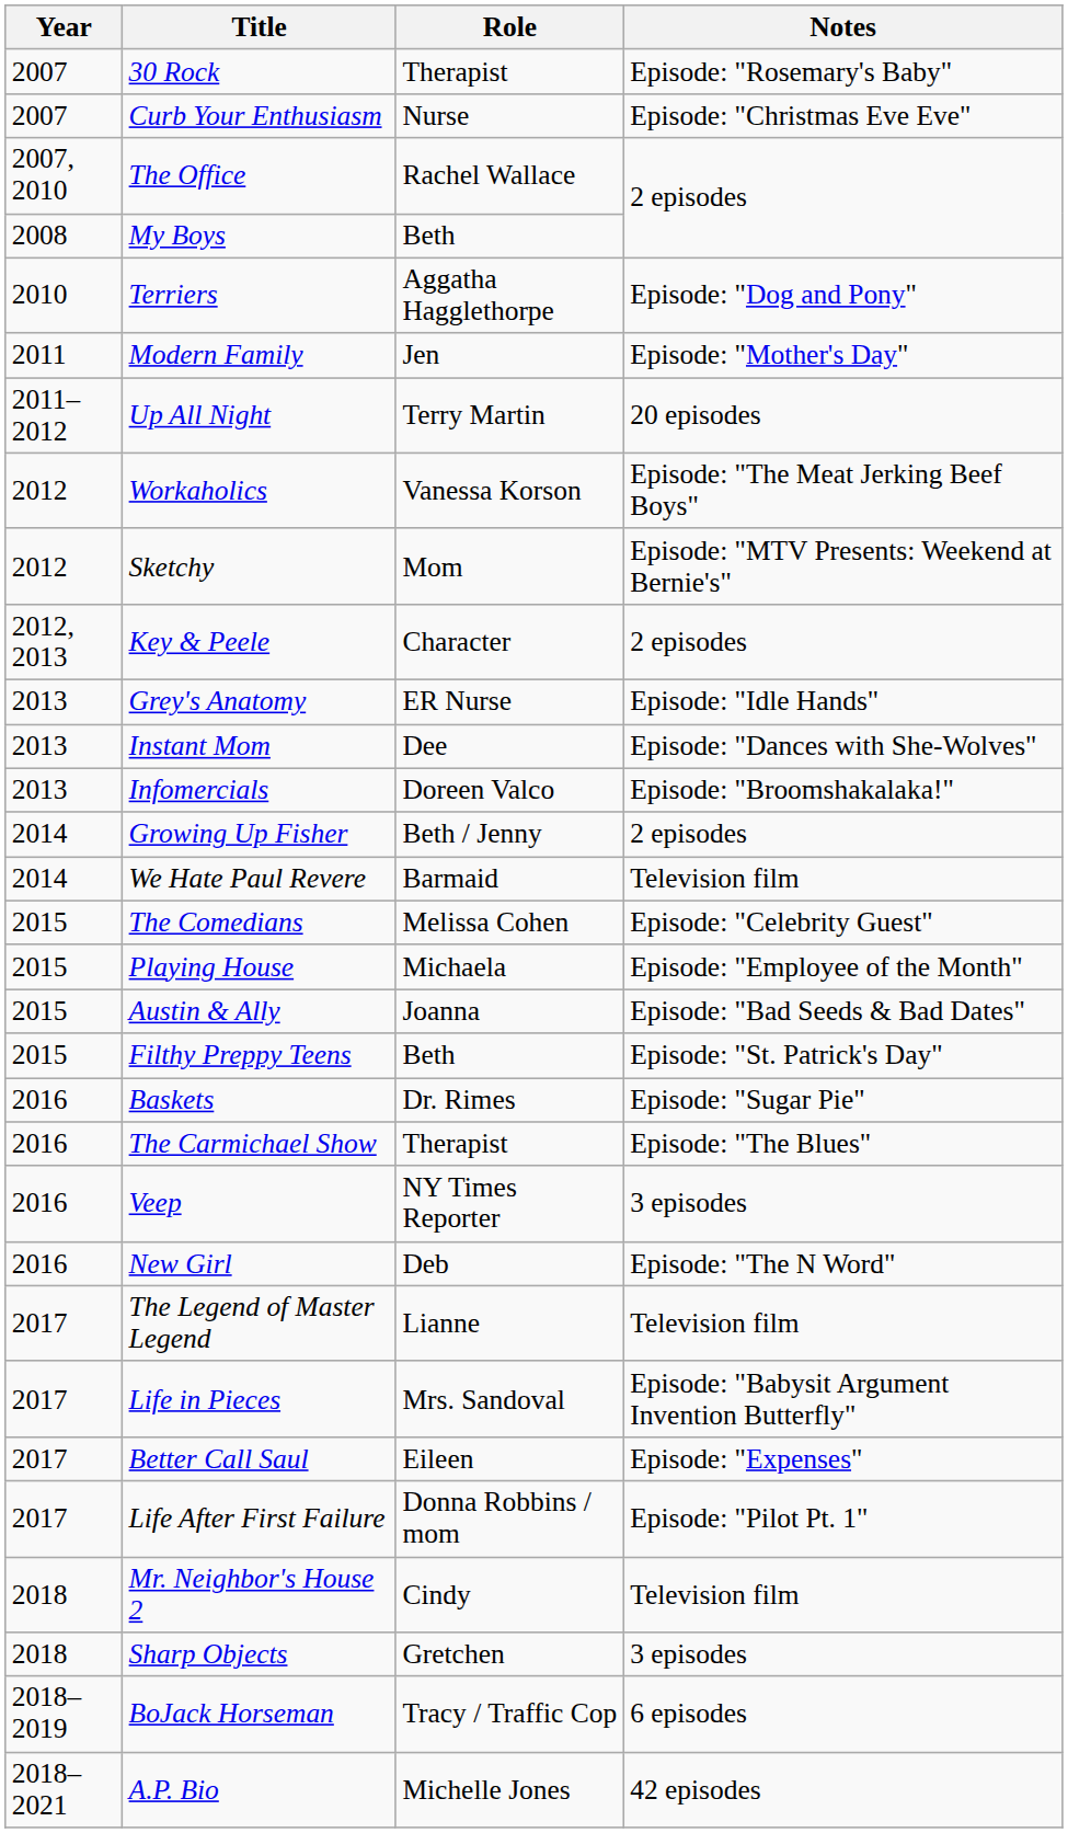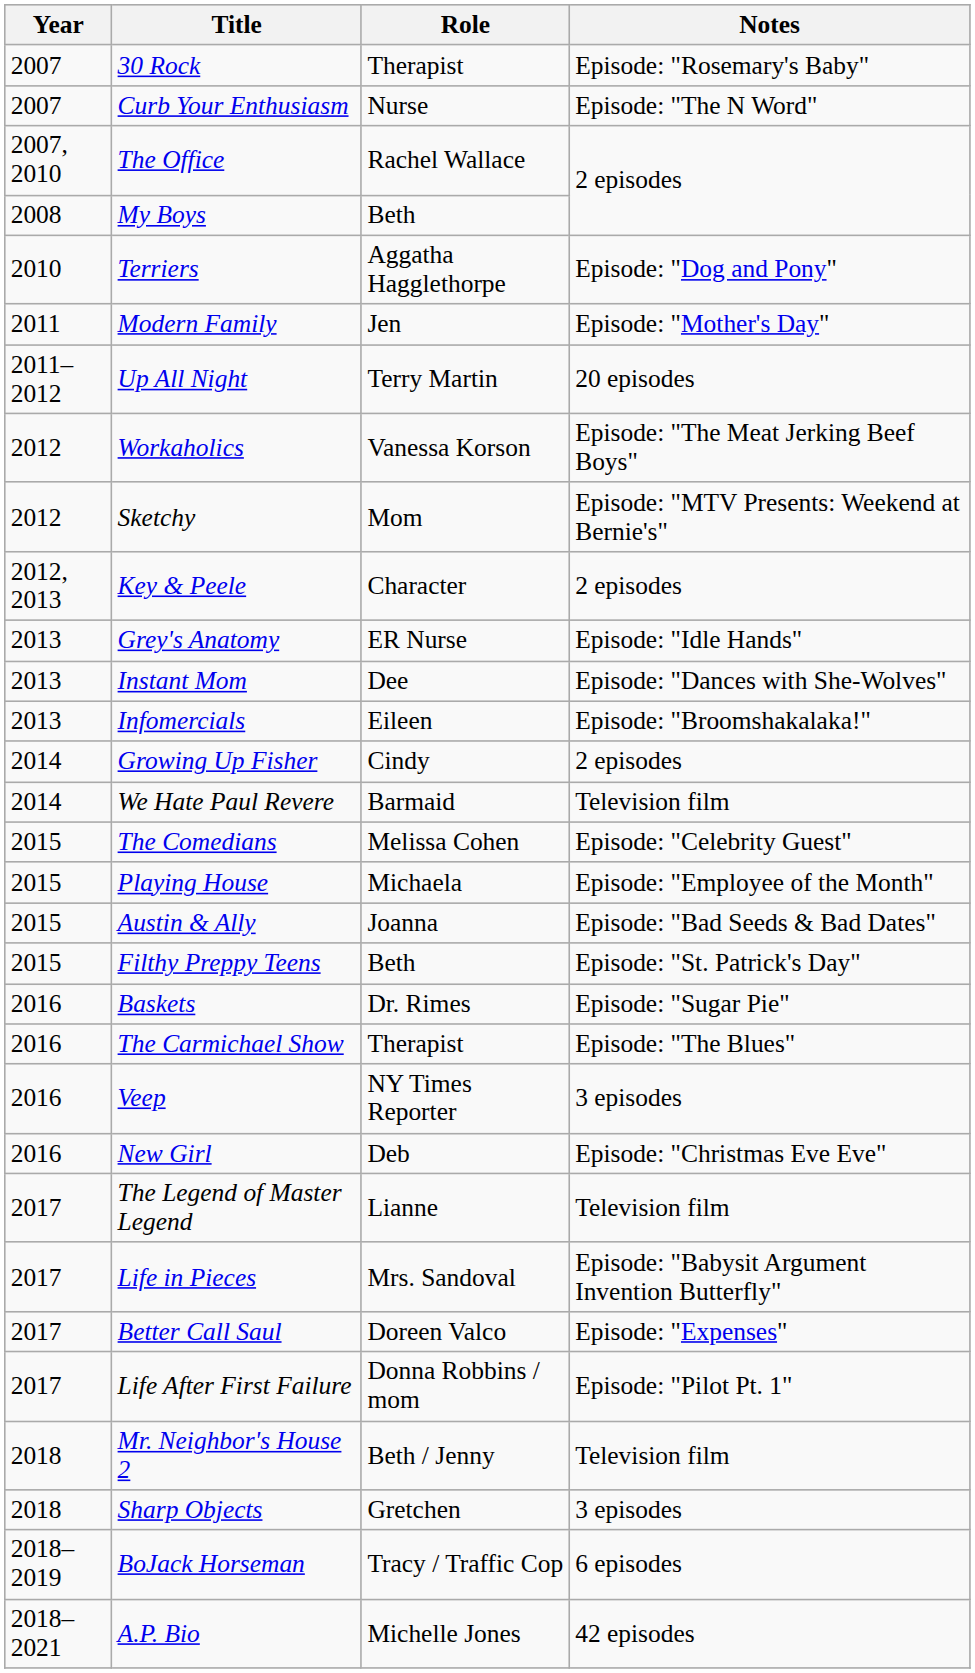 <table class="wikitable sortable">
 <tr>
 <th>Year</th>
 <th>Title</th>
 <th>Role</th>
 <th>Notes</th>
 </tr>
 <tr>
 <td>2007</td>
 <td><em><a href='#'>30 Rock</a></em></td>
 <td>Therapist</td>
 <td>Episode: "Rosemary's Baby"</td>
 </tr>
 <tr>
 <td>2007</td>
 <td><em><a href='#'>Curb Your Enthusiasm</a></em></td>
 <td>Nurse</td>
-<td>Episode: "Christmas Eve Eve"</td>
+<td>Episode: "The N Word"</td>
 </tr>
 <tr>
 <td>2007, 2010</td>
 <td><a href='#'><em>The Office</em></a></td>
 <td>Rachel Wallace</td>
 <td rowspan="2">2 episodes</td>
 </tr>
 <tr>
 <td>2008</td>
 <td><em><a href='#'>My Boys</a></em></td>
 <td>Beth</td>
 </tr>
 <tr>
 <td>2010</td>
 <td><a href='#'><em>Terriers</em></a></td>
 <td>Aggatha Hagglethorpe</td>
 <td>Episode: "<a href='#'>Dog and Pony</a>"</td>
 </tr>
 <tr>
 <td>2011</td>
 <td><em><a href='#'>Modern Family</a></em></td>
 <td>Jen</td>
 <td>Episode: "<a href='#'>Mother's Day</a>"</td>
 </tr>
 <tr>
 <td>2011–2012</td>
 <td><a href='#'><em>Up All Night</em></a></td>
 <td>Terry Martin</td>
 <td>20 episodes</td>
 </tr>
 <tr>
 <td>2012</td>
 <td><em><a href='#'>Workaholics</a></em></td>
 <td>Vanessa Korson</td>
 <td>Episode: "The Meat Jerking Beef Boys"</td>
 </tr>
 <tr>
 <td>2012</td>
 <td><em>Sketchy</em></td>
 <td>Mom</td>
 <td>Episode: "MTV Presents: Weekend at Bernie's"</td>
 </tr>
 <tr>
 <td>2012, 2013</td>
 <td><em><a href='#'>Key & Peele</a></em></td>
 <td>Character</td>
 <td>2 episodes</td>
 </tr>
 <tr>
 <td>2013</td>
 <td><em><a href='#'>Grey's Anatomy</a></em></td>
 <td>ER Nurse</td>
 <td>Episode: "Idle Hands"</td>
 </tr>
 <tr>
 <td>2013</td>
 <td><em><a href='#'>Instant Mom</a></em></td>
 <td>Dee</td>
 <td>Episode: "Dances with She-Wolves"</td>
 </tr>
 <tr>
 <td>2013</td>
 <td><em><a href='#'>Infomercials</a></em></td>
-<td>Doreen Valco</td>
+<td>Eileen</td>
 <td>Episode: "Broomshakalaka!"</td>
 </tr>
 <tr>
 <td>2014</td>
 <td><em><a href='#'>Growing Up Fisher</a></em></td>
-<td>Beth / Jenny</td>
+<td>Cindy</td>
 <td>2 episodes</td>
 </tr>
 <tr>
 <td>2014</td>
 <td><em>We Hate Paul Revere</em></td>
 <td>Barmaid</td>
 <td>Television film</td>
 </tr>
 <tr>
 <td>2015</td>
 <td><a href='#'><em>The Comedians</em></a></td>
 <td>Melissa Cohen</td>
 <td>Episode: "Celebrity Guest"</td>
 </tr>
 <tr>
 <td>2015</td>
 <td><a href='#'><em>Playing House</em></a></td>
 <td>Michaela</td>
 <td>Episode: "Employee of the Month"</td>
 </tr>
 <tr>
 <td>2015</td>
 <td><em><a href='#'>Austin & Ally</a></em></td>
 <td>Joanna</td>
 <td>Episode: "Bad Seeds & Bad Dates"</td>
 </tr>
 <tr>
 <td>2015</td>
 <td><em><a href='#'>Filthy Preppy Teens</a></em></td>
 <td>Beth</td>
 <td>Episode: "St. Patrick's Day"</td>
 </tr>
 <tr>
 <td>2016</td>
 <td><a href='#'><em>Baskets</em></a></td>
 <td>Dr. Rimes</td>
 <td>Episode: "Sugar Pie"</td>
 </tr>
 <tr>
 <td>2016</td>
 <td><em><a href='#'>The Carmichael Show</a></em></td>
 <td>Therapist</td>
 <td>Episode: "The Blues"</td>
 </tr>
 <tr>
 <td>2016</td>
 <td><em><a href='#'>Veep</a></em></td>
 <td>NY Times Reporter</td>
 <td>3 episodes</td>
 </tr>
 <tr>
 <td>2016</td>
 <td><em><a href='#'>New Girl</a></em></td>
 <td>Deb</td>
-<td>Episode: "The N Word"</td>
+<td>Episode: "Christmas Eve Eve"</td>
 </tr>
 <tr>
 <td>2017</td>
 <td><em>The Legend of Master Legend</em></td>
 <td>Lianne</td>
 <td>Television film</td>
 </tr>
 <tr>
 <td>2017</td>
 <td><em><a href='#'>Life in Pieces</a></em></td>
 <td>Mrs. Sandoval</td>
 <td>Episode: "Babysit Argument Invention Butterfly"</td>
 </tr>
 <tr>
 <td>2017</td>
 <td><em><a href='#'>Better Call Saul</a></em></td>
-<td>Eileen</td>
+<td>Doreen Valco</td>
 <td>Episode: "<a href='#'>Expenses</a>"</td>
 </tr>
 <tr>
 <td>2017</td>
 <td><em>Life After First Failure</em></td>
 <td>Donna Robbins / mom</td>
 <td>Episode: "Pilot Pt. 1"</td>
 </tr>
 <tr>
 <td>2018</td>
 <td><a href='#'><em>Mr. Neighbor's House 2</em></a></td>
-<td>Cindy</td>
+<td>Beth / Jenny</td>
 <td>Television film</td>
 </tr>
 <tr>
 <td>2018</td>
 <td><a href='#'><em>Sharp Objects</em></a></td>
 <td>Gretchen</td>
 <td>3 episodes</td>
 </tr>
 <tr>
 <td>2018–2019</td>
 <td><em><a href='#'>BoJack Horseman</a></em></td>
 <td>Tracy / Traffic Cop</td>
 <td>6 episodes</td>
 </tr>
 <tr>
 <td>2018–2021</td>
 <td><em><a href='#'>A.P. Bio</a></em></td>
 <td>Michelle Jones</td>
 <td>42 episodes</td>
 </tr>
 </table>
